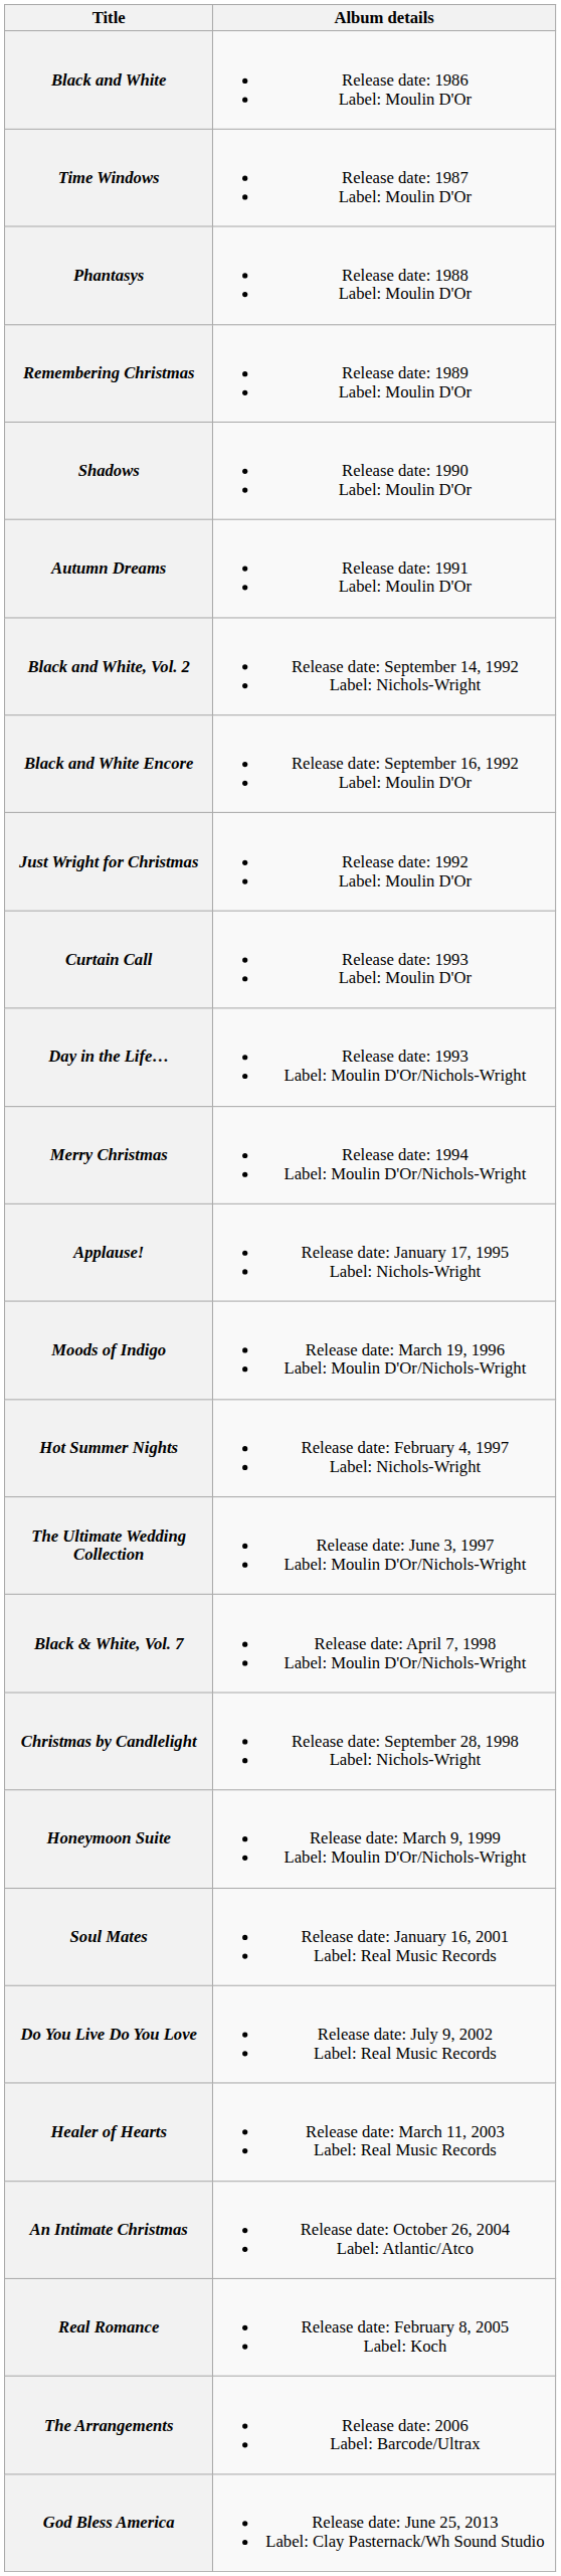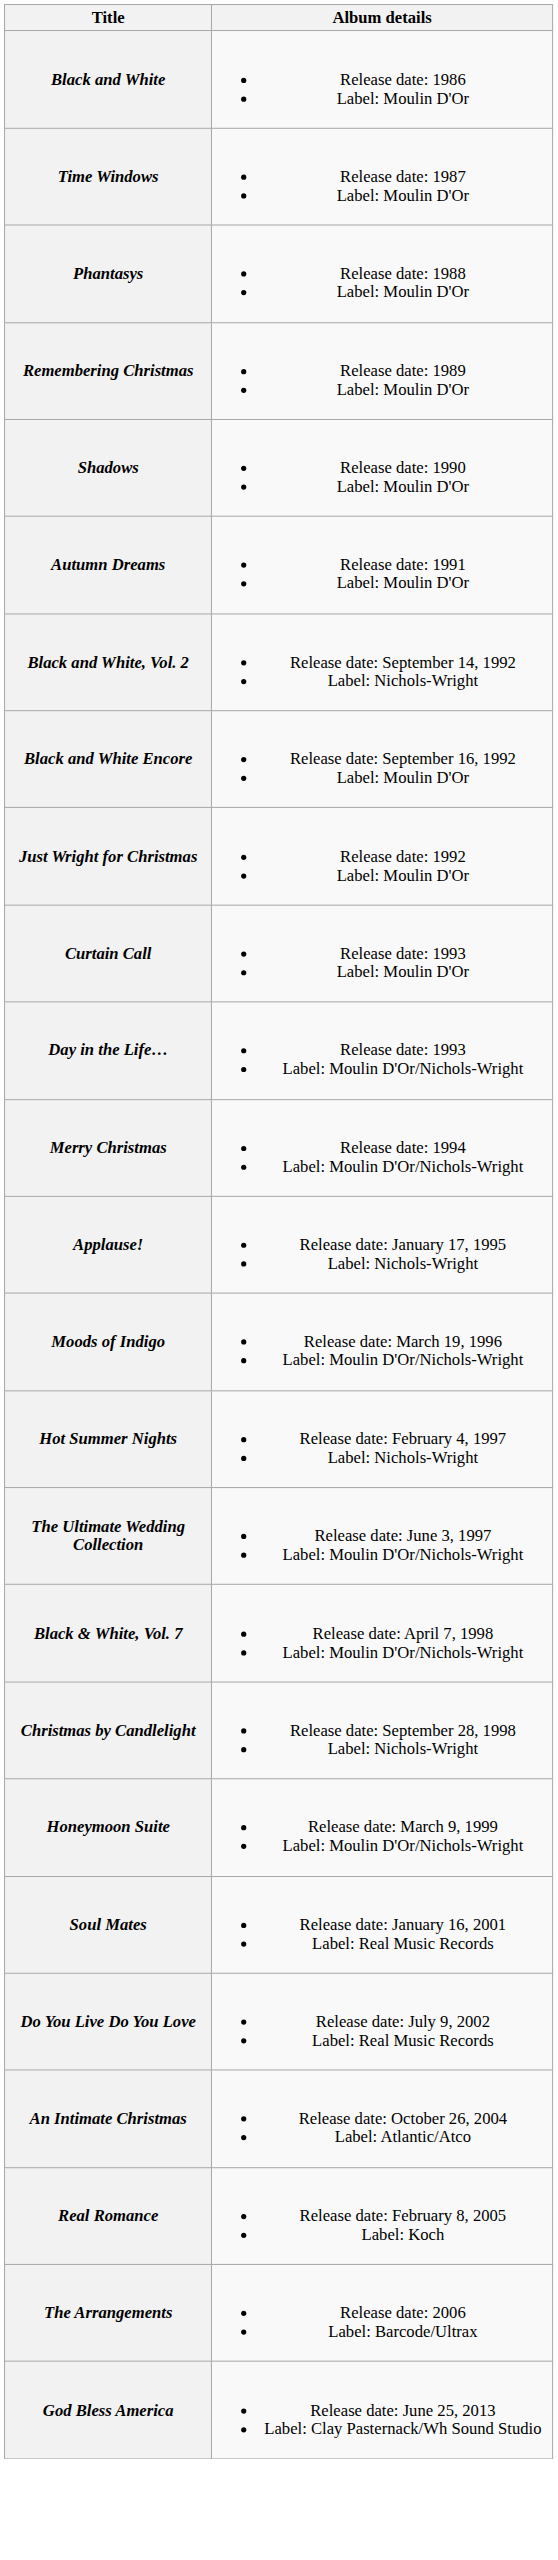 <table class="wikitable plainrowheaders" style="text-align:center;">
 <tr>
 <th style="width:12em;">Title</th>
 <th style="width:20em;">Album details</th>
 </tr>
 <tr>
 <th scope="row"><em>Black and White</em></th>
 <td><br><ul><li>Release date: 1986</li><li>Label: Moulin D'Or</li></ul></td>
 </tr>
 <tr>
 <th scope="row"><em>Time Windows</em></th>
 <td><br><ul><li>Release date: 1987</li><li>Label: Moulin D'Or</li></ul></td>
 </tr>
 <tr>
 <th scope="row"><em>Phantasys</em></th>
 <td><br><ul><li>Release date: 1988</li><li>Label: Moulin D'Or</li></ul></td>
 </tr>
 <tr>
 <th scope="row"><em>Remembering Christmas</em></th>
 <td><br><ul><li>Release date: 1989</li><li>Label: Moulin D'Or</li></ul></td>
 </tr>
 <tr>
 <th scope="row"><em>Shadows</em></th>
 <td><br><ul><li>Release date: 1990</li><li>Label: Moulin D'Or</li></ul></td>
 </tr>
 <tr>
 <th scope="row"><em>Autumn Dreams</em></th>
 <td><br><ul><li>Release date: 1991</li><li>Label: Moulin D'Or</li></ul></td>
 </tr>
 <tr>
 <th scope="row"><em>Black and White, Vol. 2</em></th>
 <td><br><ul><li>Release date: September 14, 1992</li><li>Label: Nichols-Wright</li></ul></td>
 </tr>
 <tr>
 <th scope="row"><em>Black and White Encore</em></th>
 <td><br><ul><li>Release date: September 16, 1992</li><li>Label: Moulin D'Or</li></ul></td>
 </tr>
 <tr>
 <th scope="row"><em>Just Wright for Christmas</em></th>
 <td><br><ul><li>Release date: 1992</li><li>Label: Moulin D'Or</li></ul></td>
 </tr>
 <tr>
 <th scope="row"><em>Curtain Call</em></th>
 <td><br><ul><li>Release date: 1993</li><li>Label: Moulin D'Or</li></ul></td>
 </tr>
 <tr>
 <th scope="row"><em>Day in the Life…</em></th>
 <td><br><ul><li>Release date: 1993</li><li>Label: Moulin D'Or/Nichols-Wright</li></ul></td>
 </tr>
 <tr>
 <th scope="row"><em>Merry Christmas</em></th>
 <td><br><ul><li>Release date: 1994</li><li>Label: Moulin D'Or/Nichols-Wright</li></ul></td>
 </tr>
 <tr>
 <th scope="row"><em>Applause!</em></th>
 <td><br><ul><li>Release date: January 17, 1995</li><li>Label: Nichols-Wright</li></ul></td>
 </tr>
 <tr>
 <th scope="row"><em>Moods of Indigo</em></th>
 <td><br><ul><li>Release date: March 19, 1996</li><li>Label: Moulin D'Or/Nichols-Wright</li></ul></td>
 </tr>
 <tr>
 <th scope="row"><em>Hot Summer Nights</em></th>
 <td><br><ul><li>Release date: February 4, 1997</li><li>Label: Nichols-Wright</li></ul></td>
 </tr>
 <tr>
 <th scope="row"><em>The Ultimate Wedding Collection</em></th>
 <td><br><ul><li>Release date: June 3, 1997</li><li>Label: Moulin D'Or/Nichols-Wright</li></ul></td>
 </tr>
 <tr>
 <th scope="row"><em>Black & White, Vol. 7</em></th>
 <td><br><ul><li>Release date: April 7, 1998</li><li>Label: Moulin D'Or/Nichols-Wright</li></ul></td>
 </tr>
 <tr>
 <th scope="row"><em>Christmas by Candlelight</em></th>
 <td><br><ul><li>Release date: September 28, 1998</li><li>Label: Nichols-Wright</li></ul></td>
 </tr>
 <tr>
 <th scope="row"><em>Honeymoon Suite</em></th>
 <td><br><ul><li>Release date: March 9, 1999</li><li>Label: Moulin D'Or/Nichols-Wright</li></ul></td>
 </tr>
 <tr>
 <th scope="row"><em>Soul Mates</em></th>
 <td><br><ul><li>Release date: January 16, 2001</li><li>Label: Real Music Records</li></ul></td>
 </tr>
 <tr>
 <th scope="row"><em>Do You Live Do You Love</em></th>
 <td><br><ul><li>Release date: July 9, 2002</li><li>Label: Real Music Records</li></ul></td>
 </tr>
 <tr>
-<th scope="row"><em>Healer of Hearts</em></th>
-<td><br><ul><li>Release date: March 11, 2003</li><li>Label: Real Music Records</li></ul></td>
-</tr>
-<tr>
 <th scope="row"><em>An Intimate Christmas</em></th>
 <td><br><ul><li>Release date: October 26, 2004</li><li>Label: Atlantic/Atco</li></ul></td>
 </tr>
 <tr>
 <th scope="row"><em>Real Romance</em></th>
 <td><br><ul><li>Release date: February 8, 2005</li><li>Label: Koch</li></ul></td>
 </tr>
 <tr>
 <th scope="row"><em>The Arrangements</em></th>
 <td><br><ul><li>Release date: 2006</li><li>Label: Barcode/Ultrax</li></ul></td>
 </tr>
 <tr>
 <th scope="row"><em>God Bless America</em></th>
 <td><br><ul><li>Release date: June 25, 2013</li><li>Label: Clay Pasternack/Wh Sound Studio</li></ul></td>
 </tr>
 </table>
